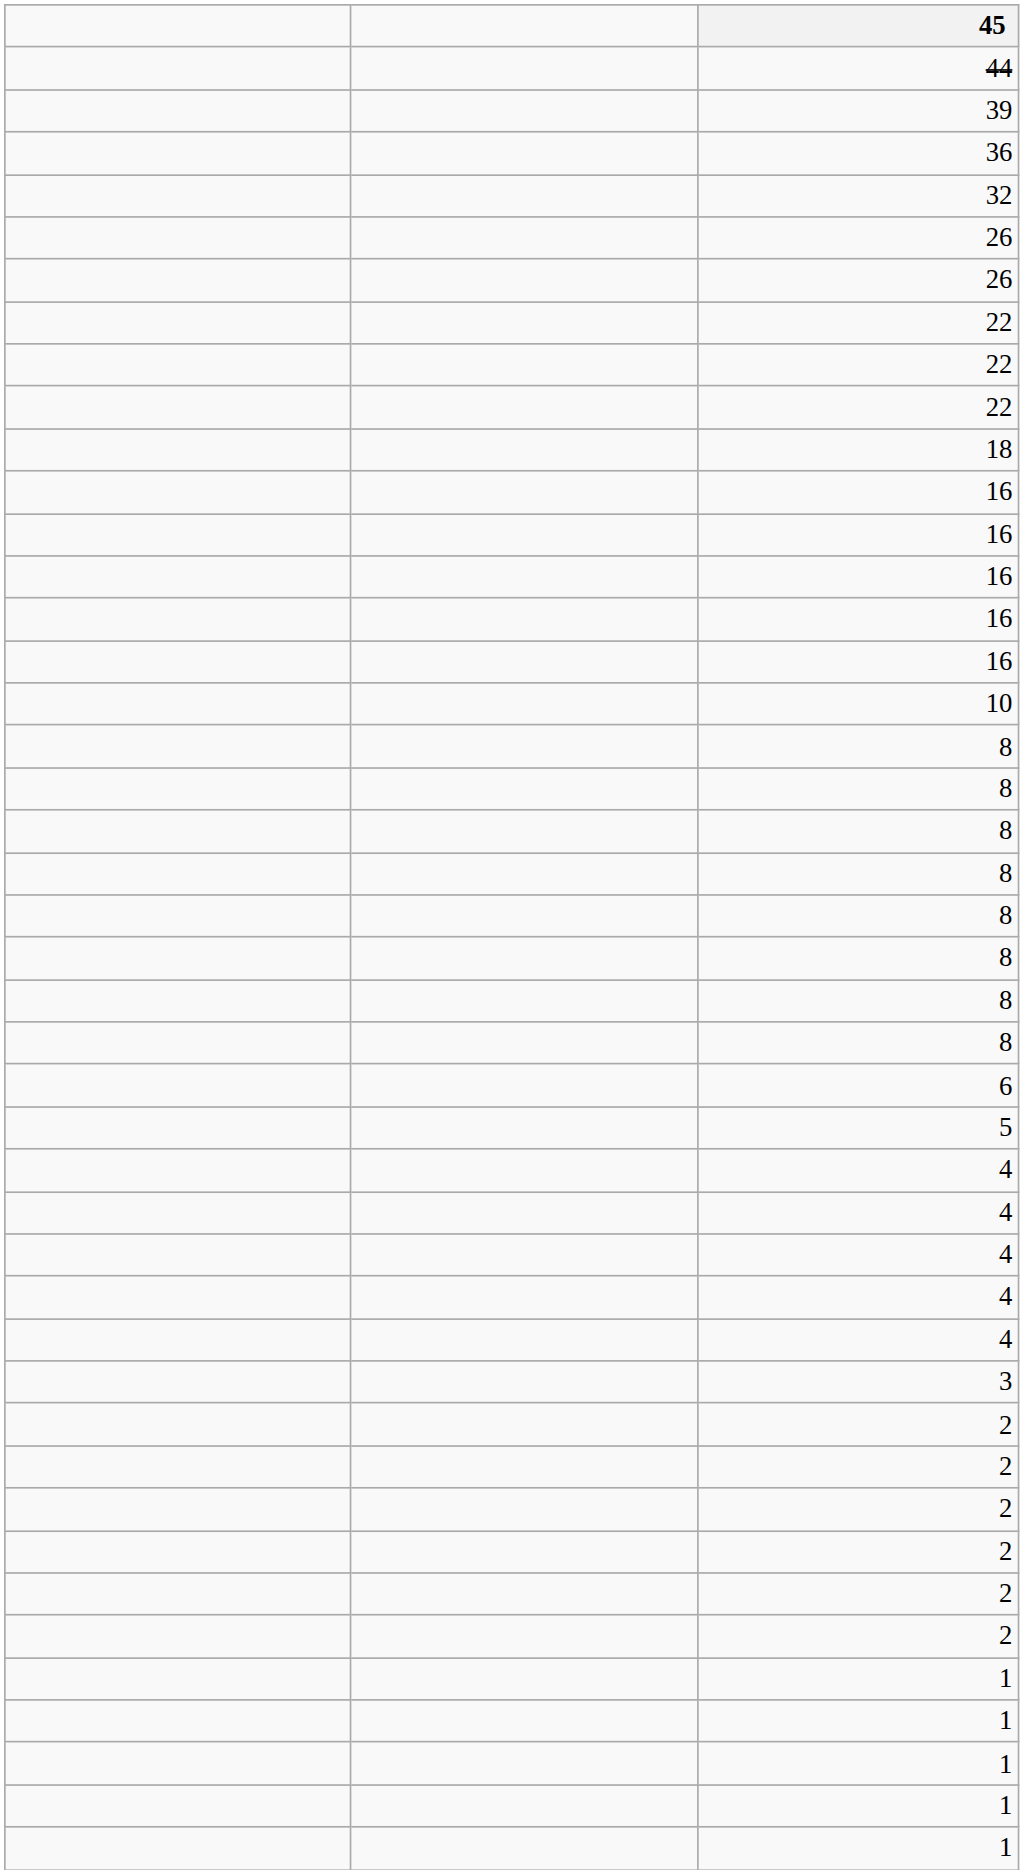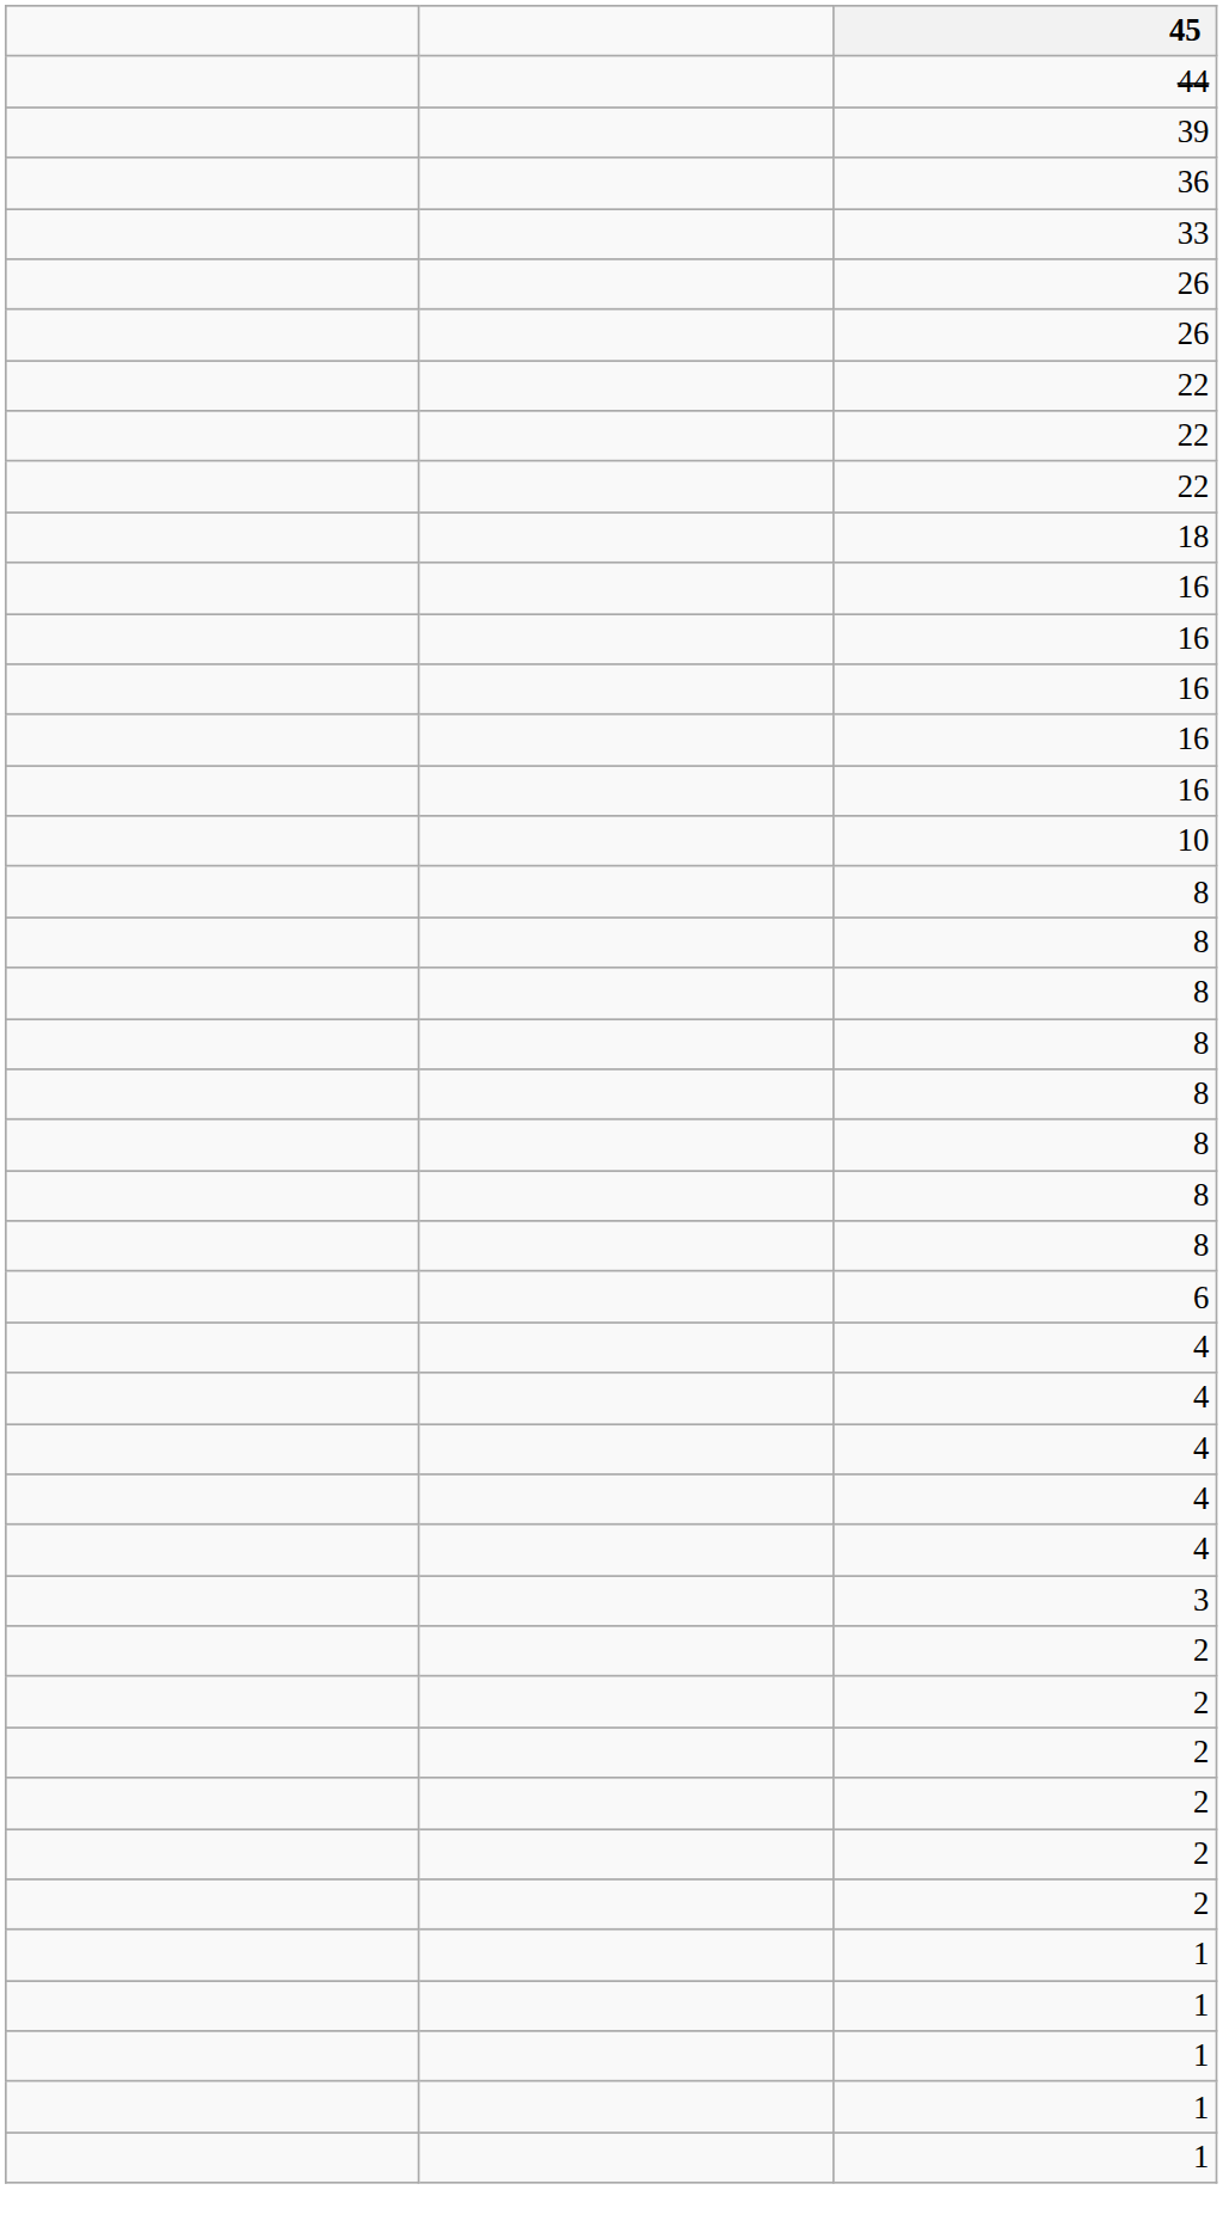 <table class="collapsible collapsed wikitable" style="width:38em; margin-top:0px;">
 <tr>
 <td style="width:200px;"></td>
 <td style="width:200px;"></td>
 <th style="text-align:right;">45 </th>
 </tr>
 <tr>
 <td><s></s></td>
 <td><s></s></td>
 <td style="text-align:right;"><s>44</s></td>
 </tr>
 <tr>
 <td></td>
 <td></td>
 <td style="text-align:right;">39</td>
 </tr>
 <tr>
 <td></td>
 <td></td>
 <td style="text-align:right;">36</td>
 </tr>
 <tr>
 <td></td>
 <td></td>
-<td style="text-align:right;">32</td>
+<td style="text-align:right;">33</td>
 </tr>
 <tr>
 <td></td>
 <td></td>
 <td style="text-align:right;">26</td>
 </tr>
 <tr>
 <td></td>
 <td></td>
 <td style="text-align:right;">26</td>
 </tr>
 <tr>
 <td></td>
 <td></td>
 <td style="text-align:right;">22</td>
 </tr>
 <tr>
 <td></td>
 <td></td>
 <td style="text-align:right;">22</td>
 </tr>
 <tr>
 <td></td>
 <td></td>
 <td style="text-align:right;">22</td>
 </tr>
 <tr>
 <td></td>
 <td></td>
 <td style="text-align:right;">18</td>
 </tr>
 <tr>
 <td></td>
 <td></td>
 <td style="text-align:right;">16</td>
 </tr>
 <tr>
 <td></td>
 <td></td>
 <td style="text-align:right;">16</td>
 </tr>
 <tr>
 <td></td>
 <td></td>
 <td style="text-align:right;">16</td>
 </tr>
 <tr>
 <td></td>
 <td></td>
 <td style="text-align:right;">16</td>
 </tr>
 <tr>
 <td></td>
 <td></td>
 <td style="text-align:right;">16</td>
 </tr>
 <tr>
 <td></td>
 <td></td>
 <td style="text-align:right;">10</td>
 </tr>
 <tr>
 <td></td>
 <td></td>
 <td style="text-align:right;">8</td>
 </tr>
 <tr>
 <td></td>
 <td></td>
 <td style="text-align:right;">8</td>
 </tr>
 <tr>
 <td></td>
 <td></td>
 <td style="text-align:right;">8</td>
 </tr>
 <tr>
 <td></td>
 <td></td>
 <td style="text-align:right;">8</td>
 </tr>
 <tr>
 <td></td>
 <td></td>
 <td style="text-align:right;">8</td>
 </tr>
 <tr>
 <td></td>
 <td></td>
 <td style="text-align:right;">8</td>
 </tr>
 <tr>
 <td></td>
 <td></td>
 <td style="text-align:right;">8</td>
 </tr>
 <tr>
 <td></td>
 <td></td>
 <td style="text-align:right;">8</td>
 </tr>
 <tr>
 <td></td>
 <td></td>
 <td style="text-align:right;">6</td>
 </tr>
 <tr>
 <td></td>
 <td></td>
-<td style="text-align:right;">5</td>
-</tr>
-<tr>
-<td></td>
-<td></td>
 <td style="text-align:right;">4</td>
 </tr>
 <tr>
 <td></td>
 <td></td>
 <td style="text-align:right;">4</td>
 </tr>
 <tr>
 <td></td>
 <td></td>
 <td style="text-align:right;">4</td>
 </tr>
 <tr>
 <td></td>
 <td></td>
 <td style="text-align:right;">4</td>
 </tr>
 <tr>
 <td></td>
 <td></td>
 <td style="text-align:right;">4</td>
 </tr>
 <tr>
 <td></td>
 <td></td>
 <td style="text-align:right;">3</td>
 </tr>
 <tr>
 <td></td>
 <td></td>
 <td style="text-align:right;">2</td>
 </tr>
 <tr>
 <td></td>
 <td></td>
 <td style="text-align:right;">2</td>
 </tr>
 <tr>
 <td></td>
 <td></td>
 <td style="text-align:right;">2</td>
 </tr>
 <tr>
 <td></td>
 <td></td>
 <td style="text-align:right;">2</td>
 </tr>
 <tr>
 <td></td>
 <td></td>
 <td style="text-align:right;">2</td>
 </tr>
 <tr>
 <td></td>
 <td></td>
 <td style="text-align:right;">2</td>
 </tr>
 <tr>
 <td></td>
 <td></td>
 <td style="text-align:right;">1</td>
 </tr>
 <tr>
 <td></td>
 <td></td>
 <td style="text-align:right;">1</td>
 </tr>
 <tr>
 <td></td>
 <td></td>
 <td style="text-align:right;">1</td>
 </tr>
 <tr>
 <td></td>
 <td></td>
 <td style="text-align:right;">1</td>
 </tr>
 <tr>
 <td></td>
 <td></td>
 <td style="text-align:right;">1</td>
 </tr>
 </table>
